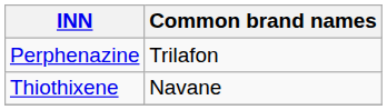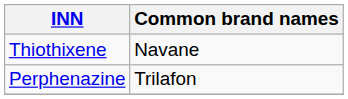 <table class="wikitable">
 <tr>
 <th><a href='#'>INN</a></th>
 <th>Common brand names</th>
 </tr>
 <tr>
+<td><a href='#'>Thiothixene</a></td>
+<td>Navane</td>
+</tr>
+<tr>
 <td><a href='#'>Perphenazine</a></td>
 <td>Trilafon</td>
 </tr>
 <tr>
-<td><a href='#'>Thiothixene</a></td>
-<td>Navane</td>
-</tr>
-<tr>
 </tr>
 </table>
